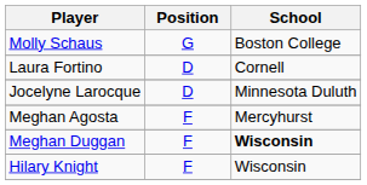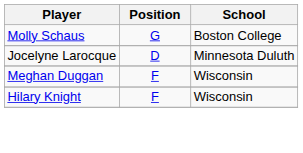 <table class="wikitable">
 <tr>
 <th>Player</th>
 <th>  Position  </th>
 <th>School</th>
 </tr>
 <tr>
 <td><a href='#'>Molly Schaus</a></td>
 <td align=center><a href='#'>G</a></td>
 <td>Boston College</td>
 </tr>
 <tr>
 </tr>
 <tr>
-<td>Laura Fortino</td>
-<td align=center><a href='#'>D</a></td>
-<td>Cornell</td>
-</tr>
-<tr>
 </tr>
 <tr>
 <td>Jocelyne Larocque</td>
 <td align=center><a href='#'>D</a></td>
 <td>Minnesota Duluth</td>
 </tr>
 <tr>
 </tr>
 <tr>
-<td>Meghan Agosta</td>
-<td align=center><a href='#'>F</a></td>
-<td>Mercyhurst</td>
-</tr>
-<tr>
 </tr>
 <tr>
 <td><a href='#'>Meghan Duggan</a></td>
 <td align=center><a href='#'>F</a></td>
-<td><strong>Wisconsin</strong></td>
+<td>Wisconsin</td>
 </tr>
 <tr>
 </tr>
 <tr>
 <td><a href='#'>Hilary Knight</a></td>
 <td align=center><a href='#'>F</a></td>
 <td>Wisconsin</td>
 </tr>
 <tr>
 </tr>
 </table>
